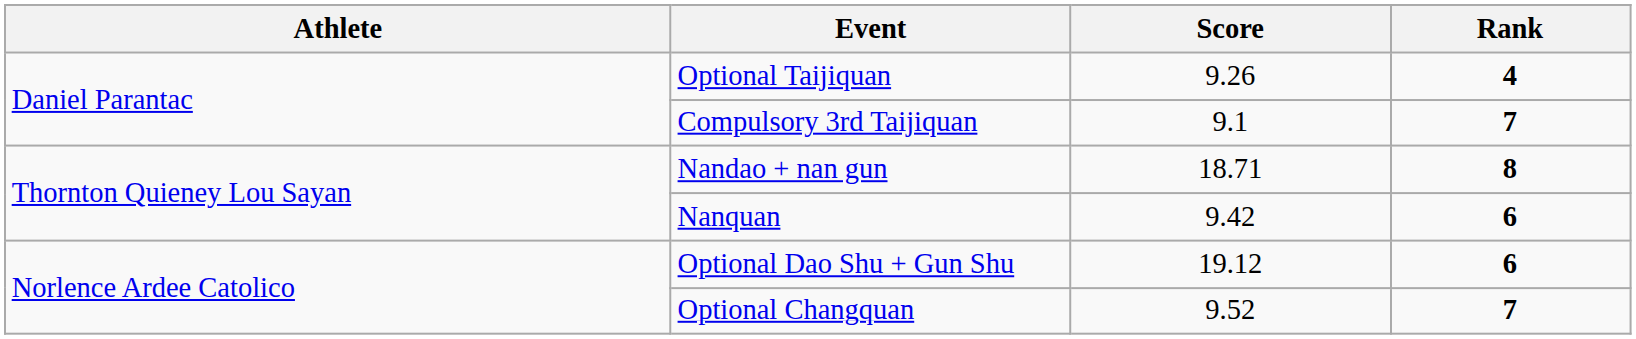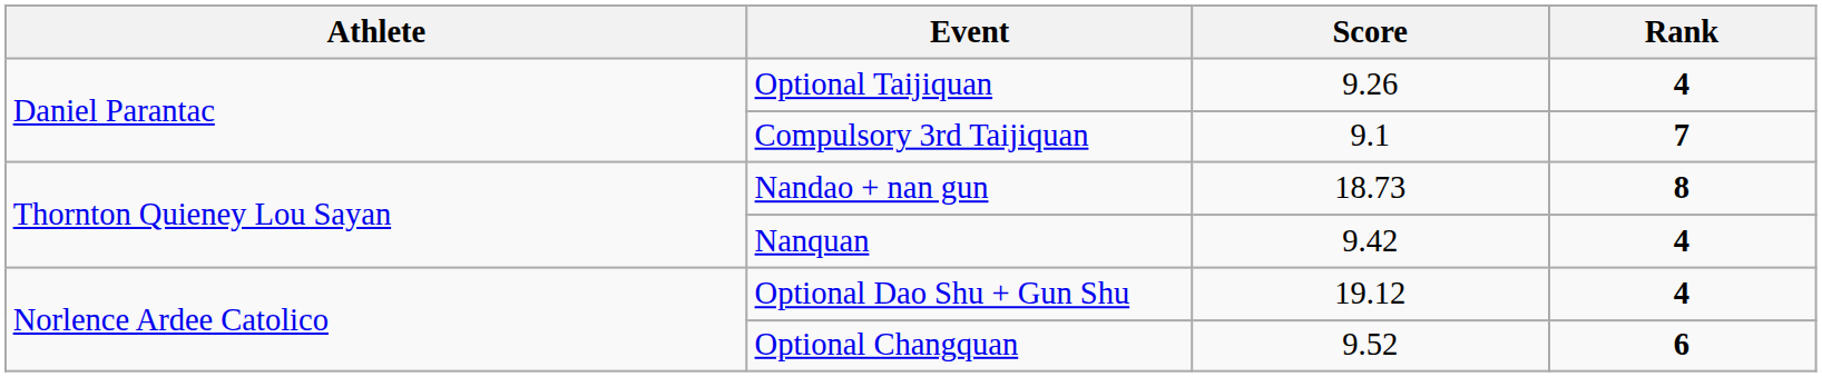 <table class="wikitable" width="65%" style="text-align:center; font-size:90%">
 <tr>
 <th width="25%">Athlete</th>
 <th width="15%">Event</th>
 <th width="12%">Score</th>
 <th width="9%">Rank</th>
 </tr>
 <tr align=left>
 <td rowspan=2><a href='#'>Daniel Parantac</a></td>
 <td><a href='#'>Optional Taijiquan</a></td>
 <td align=center>9.26</td>
 <td align=center><strong>4</strong></td>
 </tr>
 <tr align=left>
 <td><a href='#'>Compulsory 3rd Taijiquan</a></td>
 <td align=center>9.1</td>
 <td align=center><strong>7</strong></td>
 </tr>
 <tr align=left>
 <td rowspan=2><a href='#'>Thornton Quieney Lou Sayan</a></td>
 <td><a href='#'>Nandao + nan gun</a></td>
-<td align=center>18.71</td>
+<td align=center>18.73</td>
 <td align=center><strong>8</strong></td>
 </tr>
 <tr align=left>
 <td><a href='#'>Nanquan</a></td>
 <td align=center>9.42</td>
-<td align=center><strong>6</strong></td>
+<td align=center><strong>4</strong></td>
 </tr>
 <tr align=left>
 <td rowspan=2><a href='#'>Norlence Ardee Catolico</a></td>
 <td><a href='#'>Optional Dao Shu + Gun Shu</a></td>
 <td align=center>19.12</td>
-<td align=center><strong>6</strong></td>
+<td align=center><strong>4</strong></td>
 </tr>
 <tr align=left>
 <td><a href='#'>Optional Changquan</a></td>
 <td align=center>9.52</td>
-<td align=center><strong>7</strong></td>
+<td align=center><strong>6</strong></td>
 </tr>
 </table>
